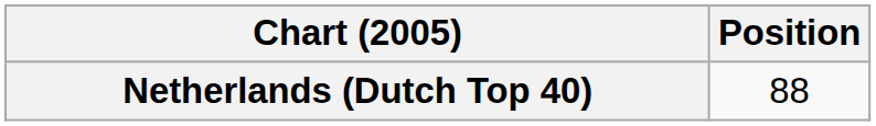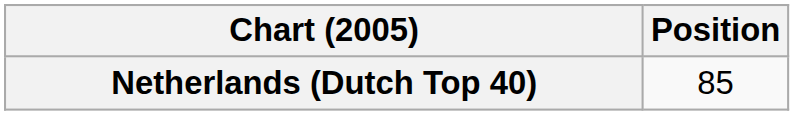 <table class="wikitable plainrowheaders">
 <tr>
 <th scope="col" style="width:19em;">Chart (2005)</th>
 <th scope="col">Position</th>
 </tr>
 <tr>
 <th scope="row">Netherlands (Dutch Top 40)</th>
-<td style="text-align:center">88</td>
+<td style="text-align:center">85</td>
 </tr>
 </table>
